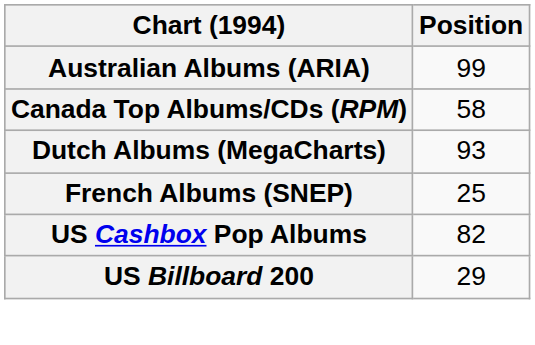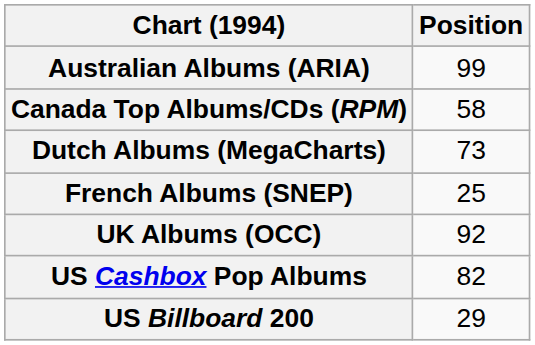 <table class="wikitable plainrowheaders sortable" style="text-align:center">
 <tr>
 <th scope="col">Chart (1994)</th>
 <th scope="col">Position</th>
 </tr>
 <tr>
 <th scope="row">Australian Albums (ARIA)</th>
 <td>99</td>
 </tr>
 <tr>
 <th scope="row">Canada Top Albums/CDs (<em>RPM</em>)</th>
 <td>58</td>
 </tr>
 <tr>
 <th scope="row">Dutch Albums (MegaCharts)</th>
-<td>93</td>
+<td>73</td>
 </tr>
 <tr>
 <th scope="row">French Albums (SNEP)</th>
 <td>25</td>
+</tr>
+<tr>
+<th scope="row">UK Albums (OCC)</th>
+<td>92</td>
 </tr>
 <tr>
 <th scope="row">US <em><a href='#'>Cashbox</a></em> Pop Albums</th>
 <td>82</td>
 </tr>
 <tr>
 <th scope="row">US <em>Billboard</em> 200</th>
 <td>29</td>
 </tr>
 </table>
